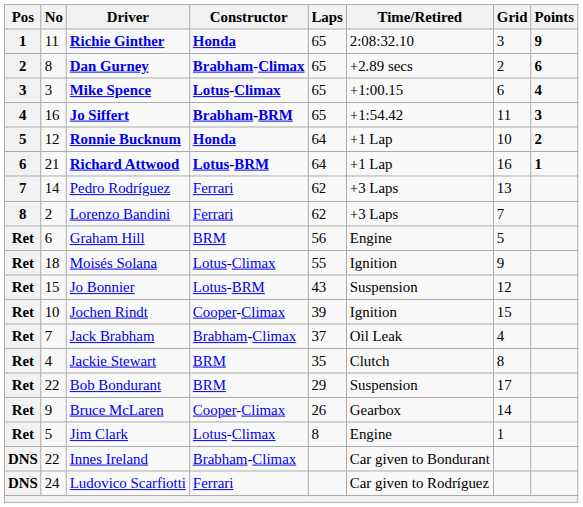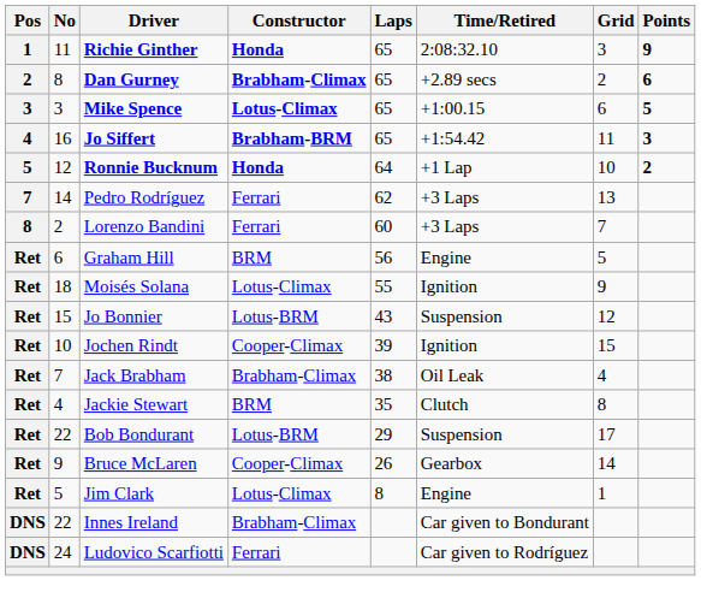 <table class="wikitable" style="font-size: 95%;">
 <tr>
 <th>Pos</th>
 <th>No</th>
 <th>Driver</th>
 <th>Constructor</th>
 <th>Laps</th>
 <th>Time/Retired</th>
 <th>Grid</th>
 <th>Points</th>
 </tr>
 <tr>
 <th>1</th>
 <td>11</td>
 <td> <strong><a href='#'>Richie Ginther</a></strong></td>
 <td><strong><a href='#'>Honda</a></strong></td>
 <td>65</td>
 <td>2:08:32.10</td>
 <td>3</td>
 <td><strong>9</strong></td>
 </tr>
 <tr>
 <th>2</th>
 <td>8</td>
 <td> <strong><a href='#'>Dan Gurney</a></strong></td>
 <td><strong><a href='#'>Brabham</a>-<a href='#'>Climax</a></strong></td>
 <td>65</td>
 <td>+2.89 secs</td>
 <td>2</td>
 <td><strong>6</strong></td>
 </tr>
 <tr>
 <th>3</th>
 <td>3</td>
 <td> <strong><a href='#'>Mike Spence</a></strong></td>
 <td><strong><a href='#'>Lotus</a>-<a href='#'>Climax</a></strong></td>
 <td>65</td>
 <td>+1:00.15</td>
 <td>6</td>
-<td><strong>4</strong></td>
+<td><strong>5</strong></td>
 </tr>
 <tr>
 <th>4</th>
 <td>16</td>
 <td> <strong><a href='#'>Jo Siffert</a></strong></td>
 <td><strong><a href='#'>Brabham</a>-<a href='#'>BRM</a></strong></td>
 <td>65</td>
 <td>+1:54.42</td>
 <td>11</td>
 <td><strong>3</strong></td>
 </tr>
 <tr>
 <th>5</th>
 <td>12</td>
 <td> <strong><a href='#'>Ronnie Bucknum</a></strong></td>
 <td><strong><a href='#'>Honda</a></strong></td>
 <td>64</td>
 <td>+1 Lap</td>
 <td>10</td>
 <td><strong>2</strong></td>
 </tr>
 <tr>
-<th>6</th>
-<td>21</td>
-<td> <strong><a href='#'>Richard Attwood</a></strong></td>
-<td><strong><a href='#'>Lotus</a>-<a href='#'>BRM</a></strong></td>
-<td>64</td>
-<td>+1 Lap</td>
-<td>16</td>
-<td><strong>1</strong></td>
-</tr>
-<tr>
 <th>7</th>
 <td>14</td>
 <td> <a href='#'>Pedro Rodríguez</a></td>
 <td><a href='#'>Ferrari</a></td>
 <td>62</td>
 <td>+3 Laps</td>
 <td>13</td>
 <td></td>
 </tr>
 <tr>
 <th>8</th>
 <td>2</td>
 <td> <a href='#'>Lorenzo Bandini</a></td>
 <td><a href='#'>Ferrari</a></td>
-<td>62</td>
+<td>60</td>
 <td>+3 Laps</td>
 <td>7</td>
 <td></td>
 </tr>
 <tr>
 <th>Ret</th>
 <td>6</td>
 <td> <a href='#'>Graham Hill</a></td>
 <td><a href='#'>BRM</a></td>
 <td>56</td>
 <td>Engine</td>
 <td>5</td>
 <td></td>
 </tr>
 <tr>
 <th>Ret</th>
 <td>18</td>
 <td> <a href='#'>Moisés Solana</a></td>
 <td><a href='#'>Lotus</a>-<a href='#'>Climax</a></td>
 <td>55</td>
 <td>Ignition</td>
 <td>9</td>
 <td></td>
 </tr>
 <tr>
 <th>Ret</th>
 <td>15</td>
 <td> <a href='#'>Jo Bonnier</a></td>
 <td><a href='#'>Lotus</a>-<a href='#'>BRM</a></td>
 <td>43</td>
 <td>Suspension</td>
 <td>12</td>
 <td></td>
 </tr>
 <tr>
 <th>Ret</th>
 <td>10</td>
 <td> <a href='#'>Jochen Rindt</a></td>
 <td><a href='#'>Cooper</a>-<a href='#'>Climax</a></td>
 <td>39</td>
 <td>Ignition</td>
 <td>15</td>
 <td></td>
 </tr>
 <tr>
 <th>Ret</th>
 <td>7</td>
 <td> <a href='#'>Jack Brabham</a></td>
 <td><a href='#'>Brabham</a>-<a href='#'>Climax</a></td>
-<td>37</td>
+<td>38</td>
 <td>Oil Leak</td>
 <td>4</td>
 <td></td>
 </tr>
 <tr>
 <th>Ret</th>
 <td>4</td>
 <td> <a href='#'>Jackie Stewart</a></td>
 <td><a href='#'>BRM</a></td>
 <td>35</td>
 <td>Clutch</td>
 <td>8</td>
 <td></td>
 </tr>
 <tr>
 <th>Ret</th>
 <td>22</td>
 <td> <a href='#'>Bob Bondurant</a></td>
-<td><a href='#'>BRM</a></td>
+<td><a href='#'>Lotus</a>-<a href='#'>BRM</a></td>
 <td>29</td>
 <td>Suspension</td>
 <td>17</td>
 <td></td>
 </tr>
 <tr>
 <th>Ret</th>
 <td>9</td>
 <td> <a href='#'>Bruce McLaren</a></td>
 <td><a href='#'>Cooper</a>-<a href='#'>Climax</a></td>
 <td>26</td>
 <td>Gearbox</td>
 <td>14</td>
 <td></td>
 </tr>
 <tr>
 <th>Ret</th>
 <td>5</td>
 <td> <a href='#'>Jim Clark</a></td>
 <td><a href='#'>Lotus</a>-<a href='#'>Climax</a></td>
 <td>8</td>
 <td>Engine</td>
 <td>1</td>
 <td></td>
 </tr>
 <tr>
 <th>DNS</th>
 <td>22</td>
 <td> <a href='#'>Innes Ireland</a></td>
 <td><a href='#'>Brabham</a>-<a href='#'>Climax</a></td>
 <td></td>
 <td>Car given to Bondurant</td>
 <td></td>
 <td></td>
 </tr>
 <tr>
 <th>DNS</th>
 <td>24</td>
 <td> <a href='#'>Ludovico Scarfiotti</a></td>
 <td><a href='#'>Ferrari</a></td>
 <td></td>
 <td>Car given to Rodríguez</td>
 <td></td>
 <td></td>
 </tr>
 <tr>
 <th colspan="8"></th>
 </tr>
 </table>
